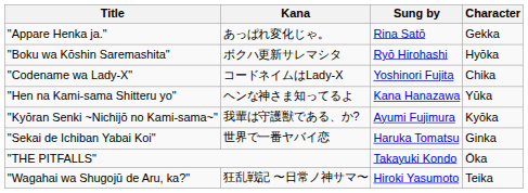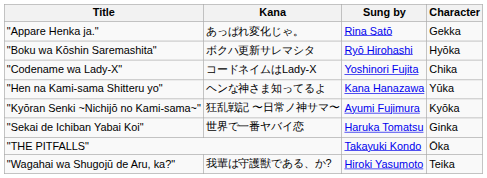 <table class="wikitable">
 <tr>
 <th>Title</th>
 <th>Kana</th>
 <th>Sung by</th>
 <th>Character</th>
 </tr>
 <tr>
 <td>"Appare Henka ja."</td>
 <td>あっぱれ変化じゃ。</td>
 <td><a href='#'>Rina Satō</a></td>
 <td>Gekka</td>
 </tr>
 <tr>
 <td>"Boku wa Kōshin Saremashita"</td>
 <td>ボクハ更新サレマシタ</td>
 <td><a href='#'>Ryō Hirohashi</a></td>
 <td>Hyōka</td>
 </tr>
 <tr>
 <td>"Codename wa Lady-X"</td>
 <td>コードネイムはLady-X</td>
 <td><a href='#'>Yoshinori Fujita</a></td>
 <td>Chika</td>
 </tr>
 <tr>
 <td>"Hen na Kami-sama Shitteru yo"</td>
 <td>ヘンな神さま知ってるよ</td>
 <td><a href='#'>Kana Hanazawa</a></td>
 <td>Yūka</td>
 </tr>
 <tr>
 <td>"Kyōran Senki ~Nichijō no Kami-sama~"</td>
-<td>我輩は守護獣である、か?</td>
+<td>狂乱戦記 〜日常ノ神サマ〜</td>
 <td><a href='#'>Ayumi Fujimura</a></td>
 <td>Kyōka</td>
 </tr>
 <tr>
 <td>"Sekai de Ichiban Yabai Koi"</td>
 <td>世界で一番ヤバイ恋</td>
 <td><a href='#'>Haruka Tomatsu</a></td>
 <td>Ginka</td>
 </tr>
 <tr>
 <td colspan=2>"THE PITFALLS"</td>
 <td><a href='#'>Takayuki Kondo</a></td>
 <td>Ōka</td>
 </tr>
 <tr>
 <td>"Wagahai wa Shugojū de Aru, ka?"</td>
-<td>狂乱戦記 〜日常ノ神サマ〜</td>
+<td>我輩は守護獣である、か?</td>
 <td><a href='#'>Hiroki Yasumoto</a></td>
 <td>Teika</td>
 </tr>
 </table>
